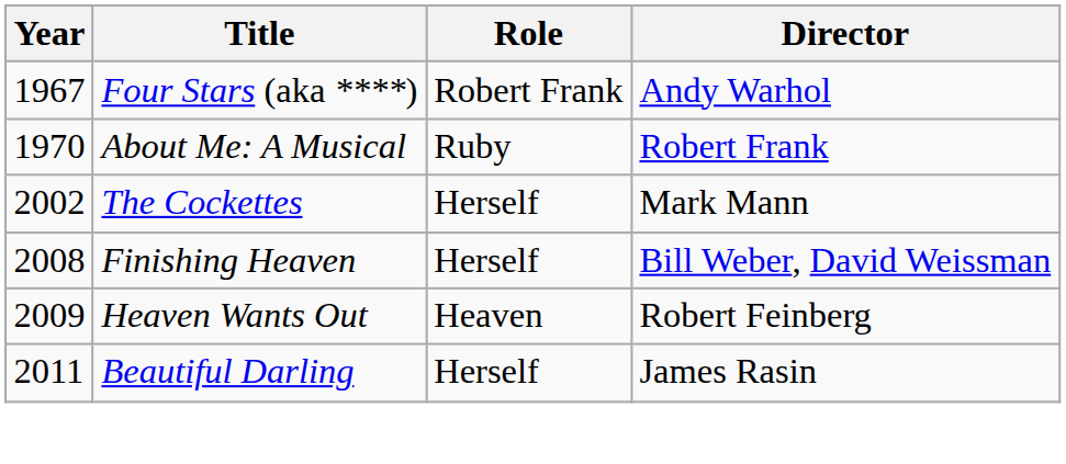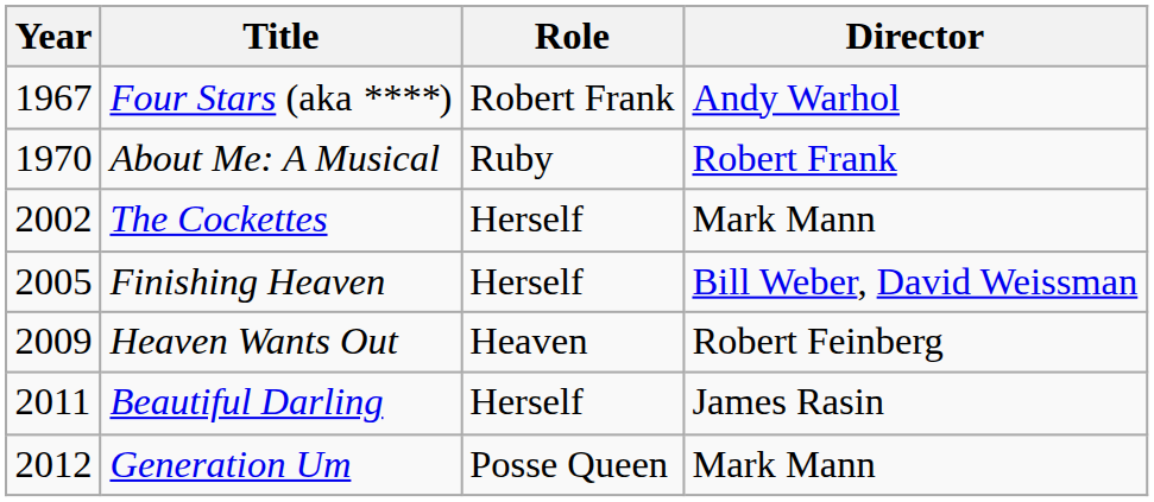 <table class="wikitable sortable">
 <tr>
 <th>Year</th>
 <th>Title</th>
 <th>Role</th>
 <th class="unsortable">Director</th>
 </tr>
 <tr>
 <td>1967</td>
 <td><em><a href='#'>Four Stars</a></em> (aka <em>****</em>)</td>
 <td>Robert Frank</td>
 <td><a href='#'>Andy Warhol</a></td>
 </tr>
 <tr>
 <td>1970</td>
 <td><em>About Me: A Musical</em> </td>
 <td>Ruby</td>
 <td><a href='#'>Robert Frank</a></td>
 </tr>
 <tr>
 <td>2002</td>
 <td><em><a href='#'>The Cockettes</a></em></td>
 <td>Herself</td>
 <td>Mark Mann</td>
 </tr>
 <tr>
-<td>2008</td>
+<td>2005</td>
 <td><em>Finishing Heaven</em></td>
 <td>Herself</td>
 <td><a href='#'>Bill Weber</a>, <a href='#'>David Weissman</a></td>
 </tr>
 <tr>
 <td>2009</td>
 <td><em>Heaven Wants Out</em></td>
 <td>Heaven</td>
 <td>Robert Feinberg</td>
 </tr>
 <tr>
 <td>2011</td>
 <td><em><a href='#'>Beautiful Darling</a></em></td>
 <td>Herself</td>
 <td>James Rasin</td>
 </tr>
+<tr>
+<td>2012</td>
+<td><em><a href='#'>Generation Um</a></em></td>
+<td>Posse Queen</td>
+<td>Mark Mann</td>
+</tr>
 </table>
